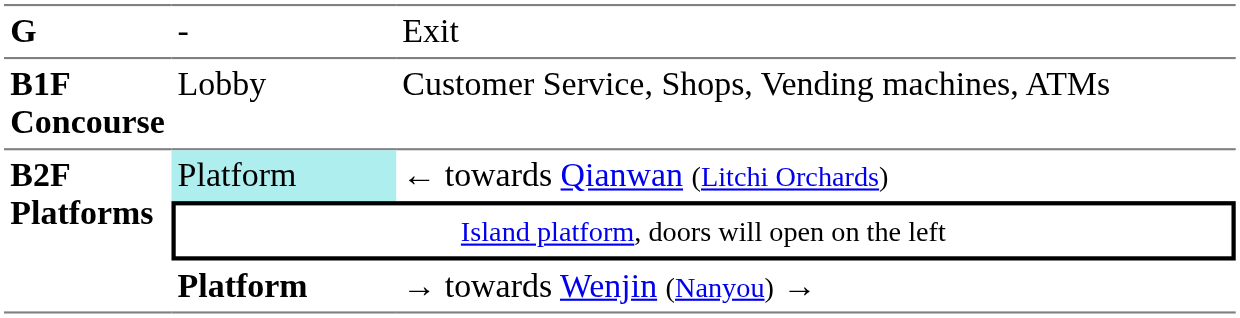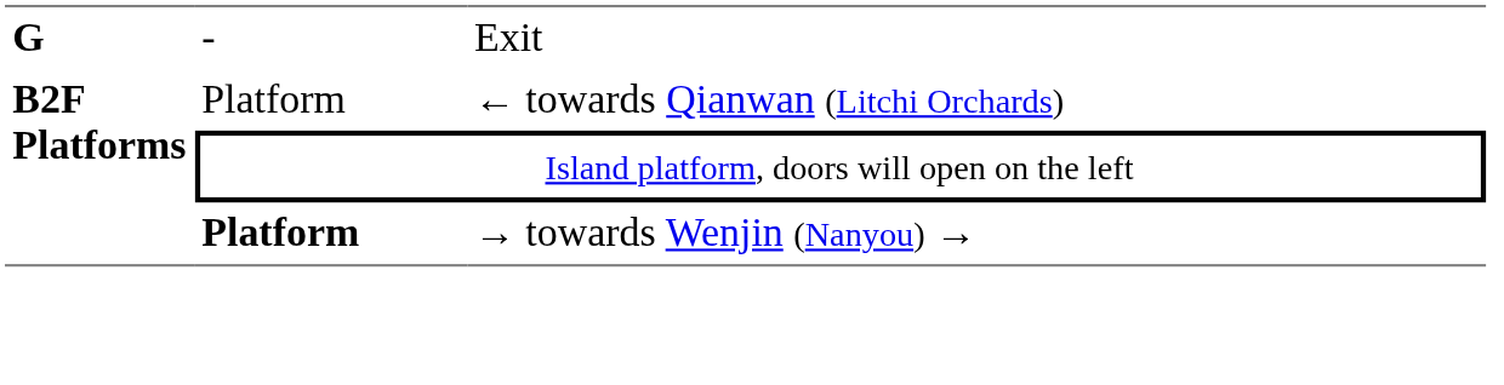 <table table border=0 cellspacing=0 cellpadding=3>
 <tr>
 <td style="border-top:solid 1px gray;" width=50 valign=top><strong>G</strong></td>
 <td style="border-top:solid 1px gray;" width=100 valign=top>-</td>
 <td style="border-top:solid 1px gray;" width=390 valign=top>Exit</td>
 </tr>
 <tr>
-<td style="border-bottom:solid 1px gray; border-top:solid 1px gray;" valign=top width=50><strong>B1F<br>Concourse</strong></td>
-<td style="border-bottom:solid 1px gray; border-top:solid 1px gray;" valign=top width=100>Lobby</td>
-<td style="border-bottom:solid 1px gray; border-top:solid 1px gray;" valign=top width=390>Customer Service, Shops, Vending machines, ATMs</td>
-</tr>
-<tr>
 <td style="border-bottom:solid 1px gray;" rowspan="3" valign=top><strong>B2F<br>Platforms</strong></td>
-<td style="background: paleturquoise;">Platform</td>
+<td>Platform</td>
 <td>←  towards <a href='#'>Qianwan</a> <small>(<a href='#'>Litchi Orchards</a>)</small></td>
 </tr>
 <tr>
 <td style="border-right:solid 2px black;border-left:solid 2px black;border-top:solid 2px black;border-bottom:solid 2px black;text-align:center;" colspan=2><small><a href='#'>Island platform</a>, doors will open on the left</small></td>
 </tr>
 <tr>
 <td style="border-bottom:solid 1px gray;"><strong>Platform</strong></td>
 <td style="border-bottom:solid 1px gray;"><span>→</span>  towards <a href='#'>Wenjin</a> <small>(<a href='#'>Nanyou</a>)</small> →</td>
 </tr>
 </table>
